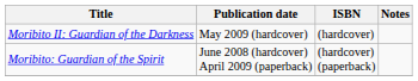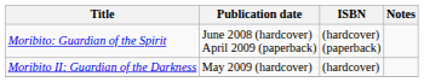 <table class=wikitable>
 <tr>
 <th>Title</th>
 <th>Publication date</th>
 <th>ISBN</th>
 <th>Notes</th>
 </tr>
 <tr>
+<td><em><a href='#'>Moribito: Guardian of the Spirit</a></em></td>
+<td>June 2008 (hardcover)<br>April 2009 (paperback)</td>
+<td> (hardcover)<br> (paperback)</td>
+<td></td>
+</tr>
+<tr>
 <td><em><a href='#'>Moribito II: Guardian of the Darkness</a></em></td>
 <td>May 2009 (hardcover)</td>
 <td> (hardcover)</td>
 <td></td>
 </tr>
 <tr>
-<td><em><a href='#'>Moribito: Guardian of the Spirit</a></em></td>
-<td>June 2008 (hardcover)<br>April 2009 (paperback)</td>
-<td> (hardcover)<br> (paperback)</td>
-<td></td>
-</tr>
-<tr>
 </tr>
 </table>
